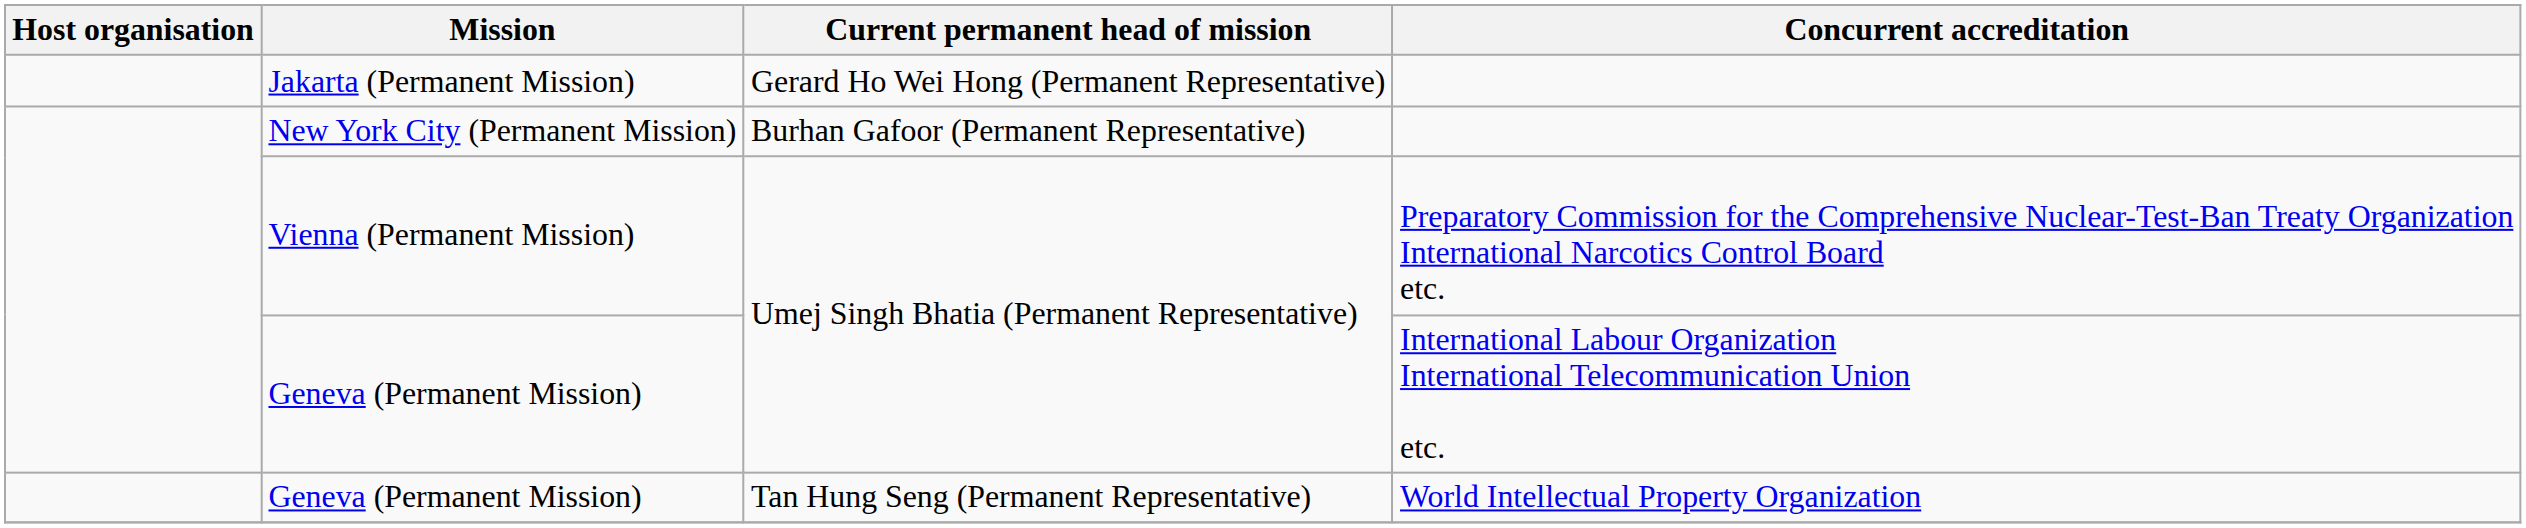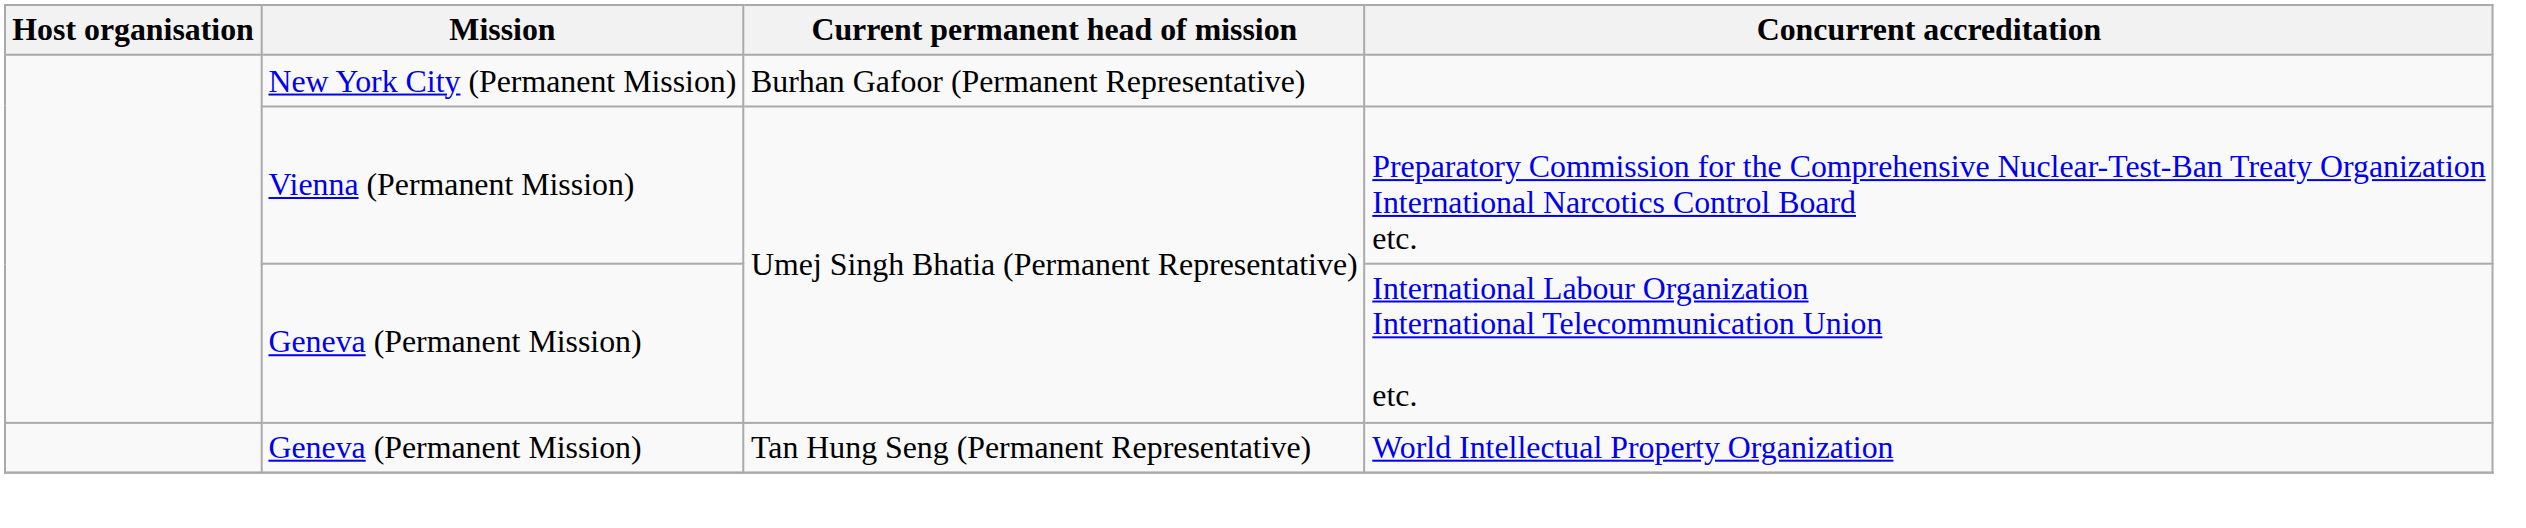 <table class=wikitable>
 <tr>
 <th>Host organisation</th>
 <th>Mission</th>
 <th>Current permanent head of mission</th>
 <th>Concurrent accreditation</th>
-</tr>
-<tr>
-<td></td>
-<td><a href='#'>Jakarta</a> (Permanent Mission)</td>
-<td>Gerard Ho Wei Hong (Permanent Representative)</td>
-<td></td>
 </tr>
 <tr>
 <td rowspan=3></td>
 <td><a href='#'>New York City</a> (Permanent Mission)</td>
 <td>Burhan Gafoor (Permanent Representative)</td>
 <td></td>
 </tr>
 <tr>
 <td><a href='#'>Vienna</a> (Permanent Mission)</td>
 <td rowspan=2>Umej Singh Bhatia (Permanent Representative)</td>
 <td><br><a href='#'>Preparatory Commission for the Comprehensive Nuclear-Test-Ban Treaty Organization</a><br><a href='#'>International Narcotics Control Board</a><br>etc.</td>
 </tr>
 <tr>
 <td><a href='#'>Geneva</a> (Permanent Mission)</td>
 <td {{NoteTag><a href='#'>International Labour Organization</a><br><a href='#'>International Telecommunication Union</a><br><br>etc.</td>
 </tr>
 <tr>
 <td></td>
 <td><a href='#'>Geneva</a> (Permanent Mission)</td>
 <td>Tan Hung Seng (Permanent Representative)</td>
 <td><a href='#'>World Intellectual Property Organization</a></td>
 </tr>
 <tr>
 </tr>
 </table>
